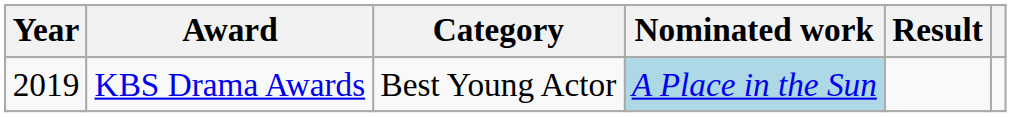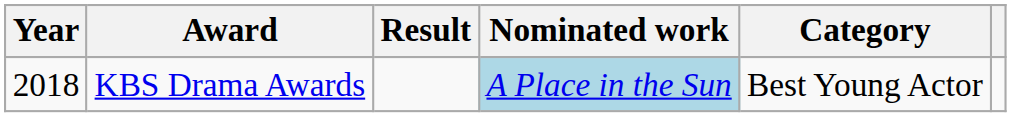 <table class="wikitable sortable">
 <tr>
 <th>Year</th>
 <th>Award</th>
+<th>Result</th>
+<th>Nominated work</th>
 <th>Category</th>
-<th>Nominated work</th>
-<th>Result</th>
 <th scope="col" class="unsortable"></th>
 </tr>
 <tr>
-<td>2019</td>
+<td>2018</td>
 <td><a href='#'>KBS Drama Awards</a></td>
+<td></td>
+<td style="background: lightblue;"><em><a href='#'>A Place in the Sun</a></em></td>
 <td>Best Young Actor</td>
-<td style="background: lightblue;"><em><a href='#'>A Place in the Sun</a></em></td>
-<td></td>
 <td></td>
 </tr>
 </table>
